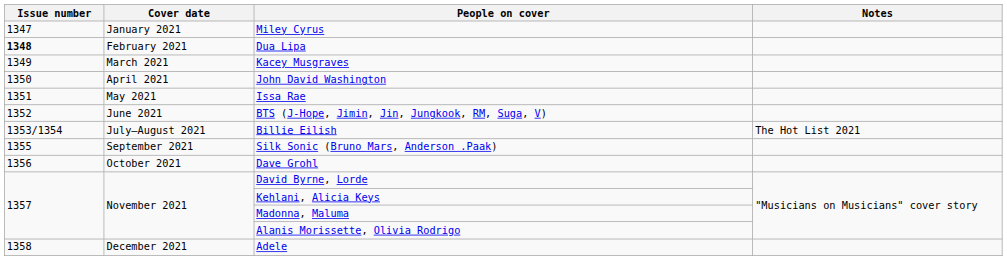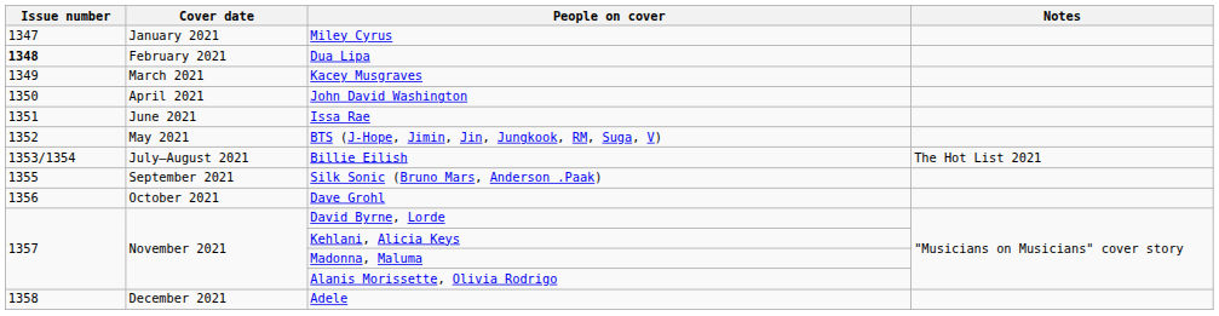 <table class="wikitable sortable" style="margin:auto;width:100%;">
 <tr>
 <th style="width:10%;">Issue number</th>
 <th style="width:15%;">Cover date</th>
 <th style="width:50%;">People on cover</th>
 <th style="width:25%;">Notes</th>
 </tr>
 <tr>
 <td>1347</td>
 <td>January 2021</td>
 <td><a href='#'>Miley Cyrus</a></td>
 <td></td>
 </tr>
 <tr>
 <td><strong>1348</strong></td>
 <td>February 2021</td>
 <td><a href='#'>Dua Lipa</a></td>
 <td></td>
 </tr>
 <tr>
 <td>1349</td>
 <td>March 2021</td>
 <td><a href='#'>Kacey Musgraves</a></td>
 <td></td>
 </tr>
 <tr>
 <td>1350</td>
 <td>April 2021</td>
 <td><a href='#'>John David Washington</a></td>
 <td></td>
 </tr>
 <tr>
 <td>1351</td>
-<td>May 2021</td>
+<td>June 2021</td>
 <td><a href='#'>Issa Rae</a></td>
 <td></td>
 </tr>
 <tr>
 <td>1352</td>
-<td>June 2021</td>
+<td>May 2021</td>
 <td><a href='#'>BTS</a> (<a href='#'>J-Hope</a>, <a href='#'>Jimin</a>, <a href='#'>Jin</a>, <a href='#'>Jungkook</a>, <a href='#'>RM</a>, <a href='#'>Suga</a>, <a href='#'>V</a>)</td>
 <td></td>
 </tr>
 <tr>
 <td>1353/1354</td>
 <td>July–August 2021</td>
 <td><a href='#'>Billie Eilish</a></td>
 <td>The Hot List 2021</td>
 </tr>
 <tr>
 <td>1355</td>
 <td>September 2021</td>
 <td><a href='#'>Silk Sonic</a> (<a href='#'>Bruno Mars</a>, <a href='#'>Anderson .Paak</a>)</td>
 <td></td>
 </tr>
 <tr>
 <td>1356</td>
 <td>October 2021</td>
 <td><a href='#'>Dave Grohl</a></td>
 <td></td>
 </tr>
 <tr>
 <td rowspan="4">1357</td>
 <td rowspan="4">November 2021</td>
 <td><a href='#'>David Byrne</a>, <a href='#'>Lorde</a></td>
 <td rowspan="4">"Musicians on Musicians" cover story</td>
 </tr>
 <tr>
 <td><a href='#'>Kehlani</a>, <a href='#'>Alicia Keys</a></td>
 </tr>
 <tr>
 <td><a href='#'>Madonna</a>, <a href='#'>Maluma</a></td>
 </tr>
 <tr>
 <td><a href='#'>Alanis Morissette</a>, <a href='#'>Olivia Rodrigo</a></td>
 </tr>
 <tr>
 <td>1358</td>
 <td>December 2021</td>
 <td><a href='#'>Adele</a></td>
 <td></td>
 </tr>
 </table>
